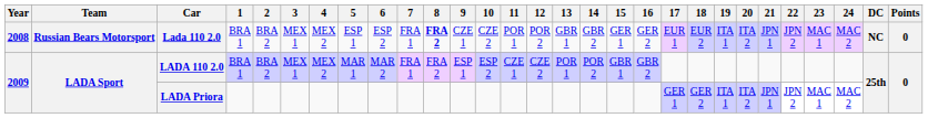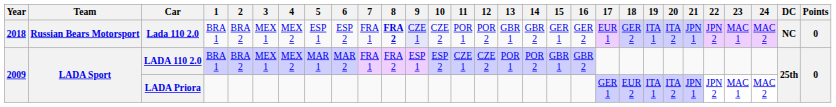 <table class="wikitable" style="text-align:center; font-size:85%">
 <tr>
 <th>Year</th>
 <th>Team</th>
 <th>Car</th>
 <th>1</th>
 <th>2</th>
 <th>3</th>
 <th>4</th>
 <th>5</th>
 <th>6</th>
 <th>7</th>
 <th>8</th>
 <th>9</th>
 <th>10</th>
 <th>11</th>
 <th>12</th>
 <th>13</th>
 <th>14</th>
 <th>15</th>
 <th>16</th>
 <th>17</th>
 <th>18</th>
 <th>19</th>
 <th>20</th>
 <th>21</th>
 <th>22</th>
 <th>23</th>
 <th>24</th>
 <th>DC</th>
 <th>Points</th>
 </tr>
 <tr>
-<th><a href='#'>2008</a></th>
+<th><a href='#'>2018</a></th>
 <th><a href='#'>Russian Bears Motorsport</a></th>
 <th><a href='#'>Lada 110 2.0</a></th>
 <td><a href='#'>BRA<br>1</a></td>
 <td><a href='#'>BRA<br>2</a></td>
 <td><a href='#'>MEX<br>1</a></td>
 <td><a href='#'>MEX<br>2</a></td>
 <td><a href='#'>ESP<br>1</a></td>
 <td><a href='#'>ESP<br>2</a></td>
 <td><a href='#'>FRA<br>1</a></td>
 <td><strong><a href='#'>FRA<br>2</a></strong></td>
-<td><a href='#'>CZE<br>1</a></td>
+<td style="background: lavender;"><a href='#'>CZE<br>1</a></td>
 <td><a href='#'>CZE<br>2</a></td>
 <td><a href='#'>POR<br>1</a></td>
 <td><a href='#'>POR<br>2</a></td>
 <td><a href='#'>GBR<br>1</a></td>
 <td><a href='#'>GBR<br>2</a></td>
 <td><a href='#'>GER<br>1</a></td>
 <td><a href='#'>GER<br>2</a></td>
 <td style="background:#efcfff;"><a href='#'>EUR<br>1</a><br></td>
-<td style="background:#CFCFFF;"><a href='#'>EUR<br>2</a><br></td>
+<td style="background:#cfcfff;"><a href='#'>GER<br>2</a><br></td>
 <td style="background:#CFCFFF;"><a href='#'>ITA<br>1</a><br></td>
 <td style="background:#CFCFFF;"><a href='#'>ITA<br>2</a><br></td>
 <td style="background:#CFCFFF;"><a href='#'>JPN<br>1</a><br></td>
 <td style="background:#efcfff;"><a href='#'>JPN<br>2</a><br></td>
 <td style="background:#efcfff;"><a href='#'>MAC<br>1</a><br></td>
 <td style="background:#efcfff;"><a href='#'>MAC<br>2</a><br></td>
 <th>NC</th>
 <th>0</th>
 </tr>
 <tr>
 <th rowspan=2><a href='#'>2009</a></th>
 <th rowspan=2><a href='#'>LADA Sport</a></th>
 <th><a href='#'>LADA 110 2.0</a></th>
 <td style="background:#cfcfff;"><a href='#'>BRA<br>1</a><br></td>
 <td style="background:#cfcfff;"><a href='#'>BRA<br>2</a><br></td>
 <td style="background:#cfcfff;"><a href='#'>MEX<br>1</a><br></td>
 <td style="background:#cfcfff;"><a href='#'>MEX<br>2</a><br></td>
 <td style="background:#cfcfff;"><a href='#'>MAR<br>1</a><br></td>
 <td style="background:#cfcfff;"><a href='#'>MAR<br>2</a><br></td>
 <td style="background:#efcfff;"><a href='#'>FRA<br>1</a><br></td>
 <td style="background:#efcfff;"><a href='#'>FRA<br>2</a><br></td>
 <td style="background:#efcfff;"><a href='#'>ESP<br>1</a><br></td>
 <td style="background:#cfcfff;"><a href='#'>ESP<br>2</a><br></td>
 <td style="background:#cfcfff;"><a href='#'>CZE<br>1</a><br></td>
 <td style="background:#cfcfff;"><a href='#'>CZE<br>2</a><br></td>
 <td style="background:#cfcfff;"><a href='#'>POR<br>1</a><br></td>
 <td style="background:#cfcfff;"><a href='#'>POR<br>2</a><br></td>
 <td style="background:#cfcfff;"><a href='#'>GBR<br>1</a><br></td>
 <td style="background:#cfcfff;"><a href='#'>GBR<br>2</a><br></td>
 <td></td>
 <td></td>
 <td></td>
 <td></td>
 <td></td>
 <td></td>
 <td></td>
 <td></td>
 <th rowspan=2>25th</th>
 <th rowspan=2>0</th>
 </tr>
 <tr>
 <th><a href='#'>LADA Priora</a></th>
 <td></td>
 <td></td>
 <td></td>
 <td></td>
 <td></td>
 <td></td>
 <td></td>
 <td></td>
 <td></td>
 <td></td>
 <td></td>
 <td></td>
 <td></td>
 <td></td>
 <td></td>
 <td></td>
 <td style="background:#cfcfff;"><a href='#'>GER<br>1</a><br></td>
-<td style="background:#cfcfff;"><a href='#'>GER<br>2</a><br></td>
+<td style="background:#CFCFFF;"><a href='#'>EUR<br>2</a><br></td>
 <td style="background:#cfcfff;"><a href='#'>ITA<br>1</a><br></td>
 <td style="background:#cfcfff;"><a href='#'>ITA<br>2</a><br></td>
 <td style="background:#cfcfff;"><a href='#'>JPN<br>1</a><br></td>
 <td style="background:#ffffff;"><a href='#'>JPN<br>2</a><br></td>
 <td style="background:#ffffff;"><a href='#'>MAC<br>1</a><br></td>
 <td style="background:#ffffff;"><a href='#'>MAC<br>2</a><br></td>
 </tr>
 </table>
